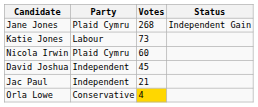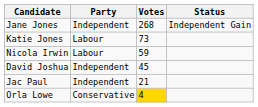 <table class="wikitable sortable">
 <tr>
 <th>Candidate</th>
 <th>Party</th>
 <th>Votes</th>
 <th>Status</th>
 </tr>
 <tr>
 <td>Jane Jones</td>
-<td>Plaid Cymru</td>
+<td>Independent</td>
 <td>268</td>
 <td>Independent Gain</td>
 </tr>
 <tr>
 <td>Katie Jones</td>
 <td>Labour</td>
 <td>73</td>
 <td></td>
 </tr>
 <tr>
 <td>Nicola Irwin</td>
-<td>Plaid Cymru</td>
-<td>60</td>
+<td>Labour</td>
+<td>59</td>
 <td></td>
 </tr>
 <tr>
 <td>David Joshua</td>
 <td>Independent</td>
 <td>45</td>
 <td></td>
 </tr>
 <tr>
 <td>Jac Paul</td>
 <td>Independent</td>
 <td>21</td>
 <td></td>
 </tr>
 <tr>
 <td>Orla Lowe</td>
 <td>Conservative</td>
 <td style="background: gold;">4</td>
 <td></td>
 </tr>
 </table>
